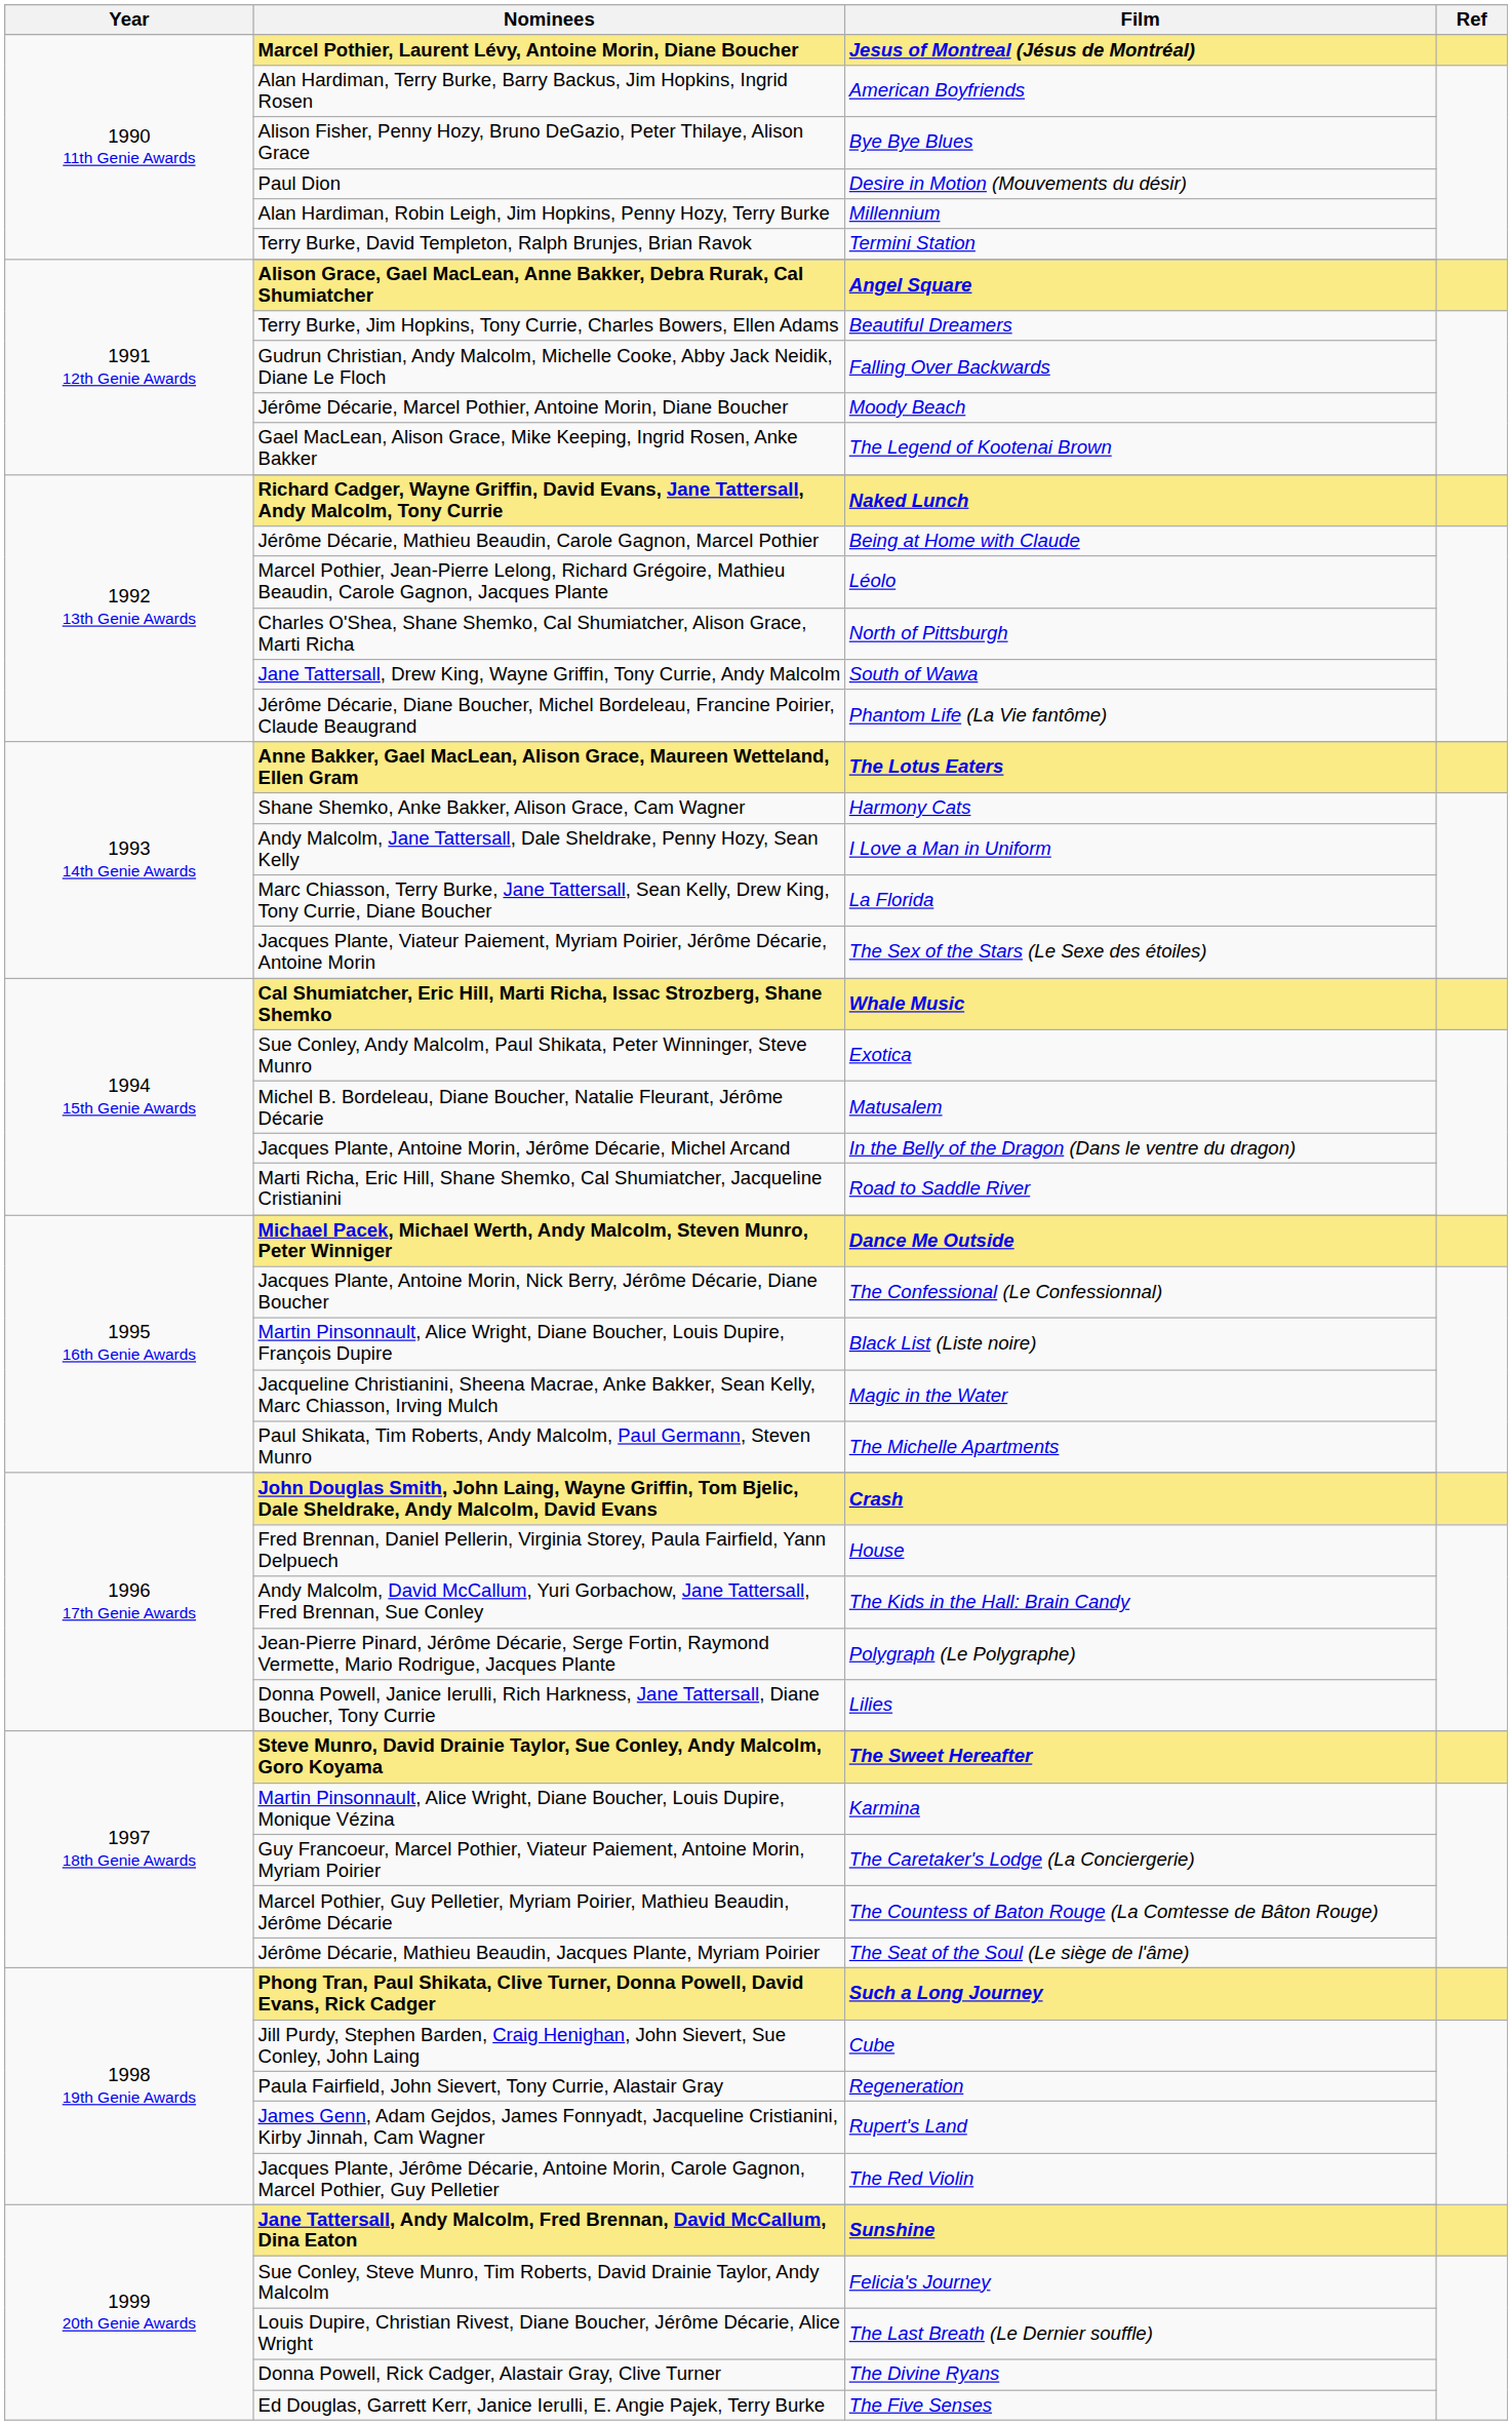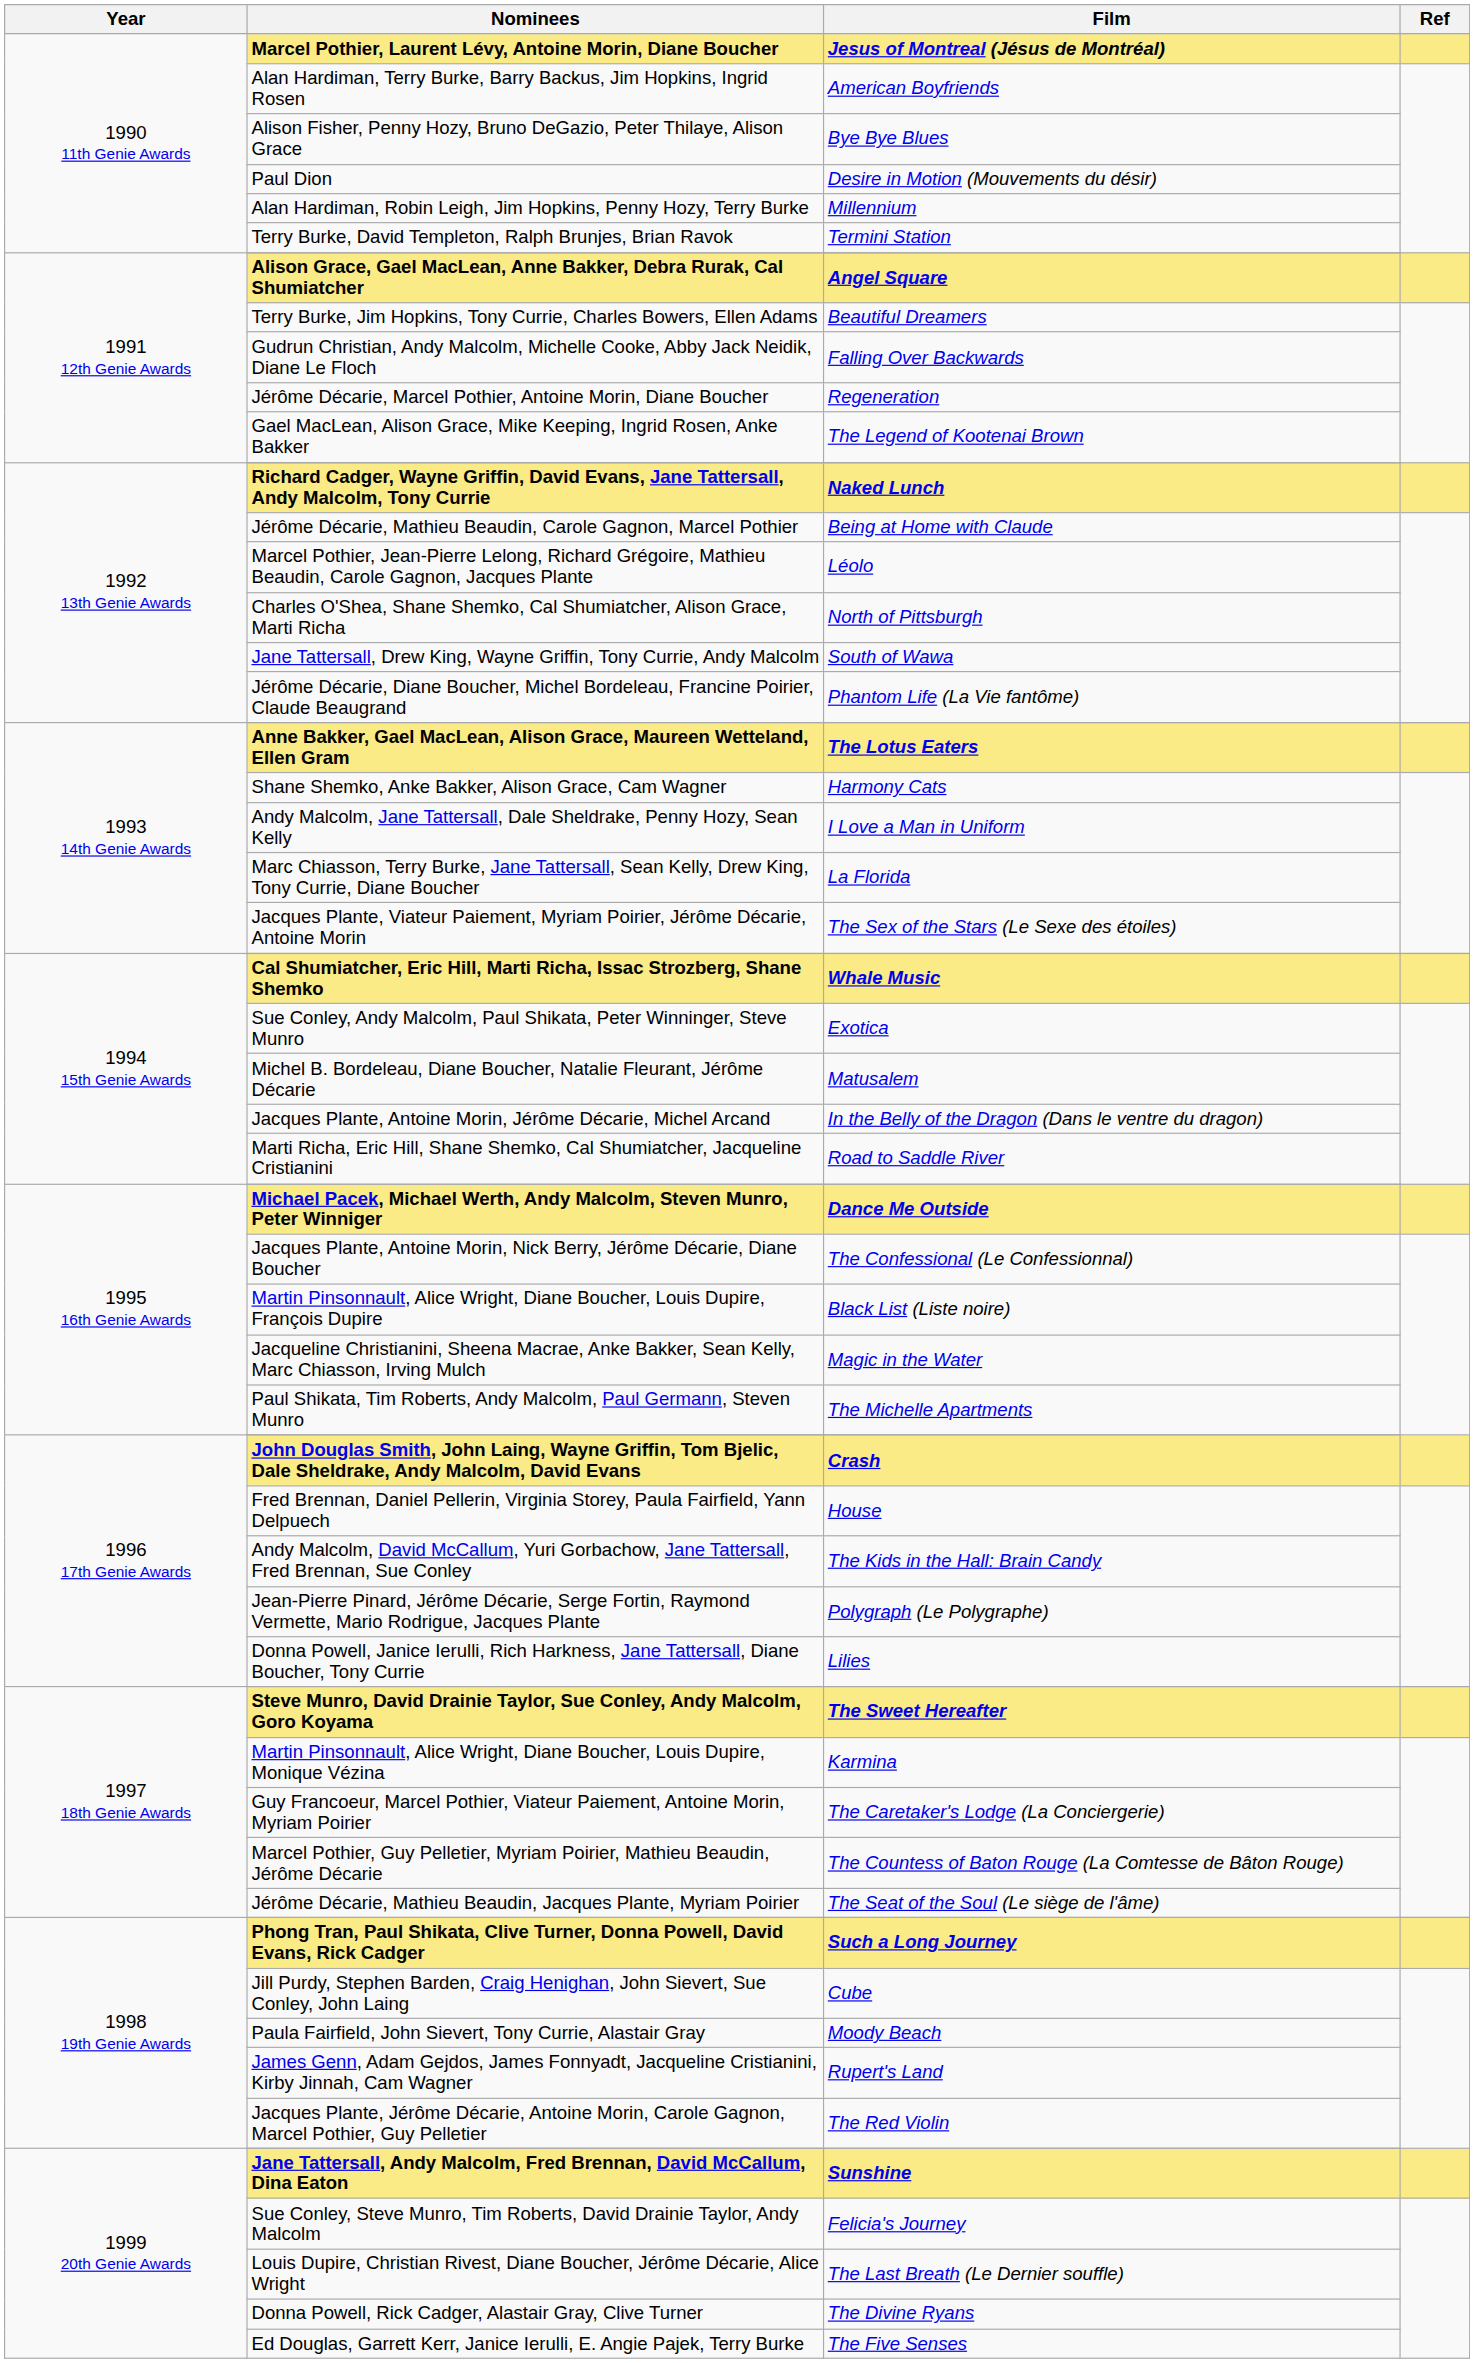 <table class="wikitable" style="width:100%;">
 <tr style="background:#bebebe;">
 <th style="width:8%;">Year</th>
 <th style="width:19%;">Nominees</th>
 <th style="width:19%;">Film</th>
 <th style="width:2%;">Ref</th>
 </tr>
 <tr>
 <td rowspan="7" align="center">1990 <br> <small><a href='#'>11th Genie Awards</a></small></td>
 </tr>
 <tr style="background:#FAEB86;">
 <td><strong>Marcel Pothier, Laurent Lévy, Antoine Morin, Diane Boucher</strong></td>
 <td><strong><em><a href='#'>Jesus of Montreal</a> (Jésus de Montréal)</em></strong></td>
 <td></td>
 </tr>
 <tr>
 <td>Alan Hardiman, Terry Burke, Barry Backus, Jim Hopkins, Ingrid Rosen</td>
 <td><em><a href='#'>American Boyfriends</a></em></td>
 </tr>
 <tr>
 <td>Alison Fisher, Penny Hozy, Bruno DeGazio, Peter Thilaye, Alison Grace</td>
 <td><em><a href='#'>Bye Bye Blues</a></em></td>
 </tr>
 <tr>
 <td>Paul Dion</td>
 <td><em><a href='#'>Desire in Motion</a> (Mouvements du désir)</em></td>
 </tr>
 <tr>
 <td>Alan Hardiman, Robin Leigh, Jim Hopkins, Penny Hozy, Terry Burke</td>
 <td><em><a href='#'>Millennium</a></em></td>
 </tr>
 <tr>
 <td>Terry Burke, David Templeton, Ralph Brunjes, Brian Ravok</td>
 <td><em><a href='#'>Termini Station</a></em></td>
 </tr>
 <tr>
 <td rowspan="6" align="center">1991 <br> <small><a href='#'>12th Genie Awards</a></small></td>
 </tr>
 <tr style="background:#FAEB86;">
 <td><strong>Alison Grace, Gael MacLean, Anne Bakker, Debra Rurak, Cal Shumiatcher</strong></td>
 <td><strong><em><a href='#'>Angel Square</a></em></strong></td>
 <td></td>
 </tr>
 <tr>
 <td>Terry Burke, Jim Hopkins, Tony Currie, Charles Bowers, Ellen Adams</td>
 <td><em><a href='#'>Beautiful Dreamers</a></em></td>
 </tr>
 <tr>
 <td>Gudrun Christian, Andy Malcolm, Michelle Cooke, Abby Jack Neidik, Diane Le Floch</td>
 <td><em><a href='#'>Falling Over Backwards</a></em></td>
 </tr>
 <tr>
 <td>Jérôme Décarie, Marcel Pothier, Antoine Morin, Diane Boucher</td>
-<td><em><a href='#'>Moody Beach</a></em></td>
+<td><em><a href='#'>Regeneration</a></em></td>
 </tr>
 <tr>
 <td>Gael MacLean, Alison Grace, Mike Keeping, Ingrid Rosen, Anke Bakker</td>
 <td><em><a href='#'>The Legend of Kootenai Brown</a></em></td>
 </tr>
 <tr>
 <td rowspan="7" align="center">1992 <br> <small><a href='#'>13th Genie Awards</a></small></td>
 </tr>
 <tr style="background:#FAEB86;">
 <td><strong>Richard Cadger, Wayne Griffin, David Evans, <a href='#'>Jane Tattersall</a>, Andy Malcolm, Tony Currie</strong></td>
 <td><strong><em><a href='#'>Naked Lunch</a></em></strong></td>
 <td></td>
 </tr>
 <tr>
 <td>Jérôme Décarie, Mathieu Beaudin, Carole Gagnon, Marcel Pothier</td>
 <td><em><a href='#'>Being at Home with Claude</a></em></td>
 <td rowspan=5></td>
 </tr>
 <tr>
 <td>Marcel Pothier, Jean-Pierre Lelong, Richard Grégoire, Mathieu Beaudin, Carole Gagnon, Jacques Plante</td>
 <td><em><a href='#'>Léolo</a></em></td>
 </tr>
 <tr>
 <td>Charles O'Shea, Shane Shemko, Cal Shumiatcher, Alison Grace, Marti Richa</td>
 <td><em><a href='#'>North of Pittsburgh</a></em></td>
 </tr>
 <tr>
 <td><a href='#'>Jane Tattersall</a>, Drew King, Wayne Griffin, Tony Currie, Andy Malcolm</td>
 <td><em><a href='#'>South of Wawa</a></em></td>
 </tr>
 <tr>
 <td>Jérôme Décarie, Diane Boucher, Michel Bordeleau, Francine Poirier, Claude Beaugrand</td>
 <td><em><a href='#'>Phantom Life</a> (La Vie fantôme)</em></td>
 </tr>
 <tr>
 <td rowspan="6" align="center">1993 <br> <small><a href='#'>14th Genie Awards</a></small></td>
 </tr>
 <tr style="background:#FAEB86;">
 <td><strong>Anne Bakker, Gael MacLean, Alison Grace, Maureen Wetteland, Ellen Gram</strong></td>
 <td><strong><em><a href='#'>The Lotus Eaters</a></em></strong></td>
 <td></td>
 </tr>
 <tr>
 <td>Shane Shemko, Anke Bakker, Alison Grace, Cam Wagner</td>
 <td><em><a href='#'>Harmony Cats</a></em></td>
 <td rowspan=4></td>
 </tr>
 <tr>
 <td>Andy Malcolm, <a href='#'>Jane Tattersall</a>, Dale Sheldrake, Penny Hozy, Sean Kelly</td>
 <td><em><a href='#'>I Love a Man in Uniform</a></em></td>
 </tr>
 <tr>
 <td>Marc Chiasson, Terry Burke, <a href='#'>Jane Tattersall</a>, Sean Kelly, Drew King, Tony Currie, Diane Boucher</td>
 <td><em><a href='#'>La Florida</a></em></td>
 </tr>
 <tr>
 <td>Jacques Plante, Viateur Paiement, Myriam Poirier, Jérôme Décarie, Antoine Morin</td>
 <td><em><a href='#'>The Sex of the Stars</a> (Le Sexe des étoiles)</em></td>
 </tr>
 <tr>
 <td rowspan="6" align="center">1994 <br> <small><a href='#'>15th Genie Awards</a></small></td>
 </tr>
 <tr style="background:#FAEB86;">
 <td><strong>Cal Shumiatcher, Eric Hill, Marti Richa, Issac Strozberg, Shane Shemko</strong></td>
 <td><strong><em><a href='#'>Whale Music</a></em></strong></td>
 <td></td>
 </tr>
 <tr>
 <td>Sue Conley, Andy Malcolm, Paul Shikata, Peter Winninger, Steve Munro</td>
 <td><em><a href='#'>Exotica</a></em></td>
 </tr>
 <tr>
 <td>Michel B. Bordeleau, Diane Boucher, Natalie Fleurant, Jérôme Décarie</td>
 <td><em><a href='#'>Matusalem</a></em></td>
 </tr>
 <tr>
 <td>Jacques Plante, Antoine Morin, Jérôme Décarie, Michel Arcand</td>
 <td><em><a href='#'>In the Belly of the Dragon</a> (Dans le ventre du dragon)</em></td>
 </tr>
 <tr>
 <td>Marti Richa, Eric Hill, Shane Shemko, Cal Shumiatcher, Jacqueline Cristianini</td>
 <td><em><a href='#'>Road to Saddle River</a></em></td>
 </tr>
 <tr>
 <td rowspan="6" align="center">1995 <br> <small><a href='#'>16th Genie Awards</a></small></td>
 </tr>
 <tr style="background:#FAEB86;">
 <td><strong><a href='#'>Michael Pacek</a>, Michael Werth, Andy Malcolm, Steven Munro, Peter Winniger</strong></td>
 <td><strong><em><a href='#'>Dance Me Outside</a></em></strong></td>
 <td></td>
 </tr>
 <tr>
 <td>Jacques Plante, Antoine Morin, Nick Berry, Jérôme Décarie, Diane Boucher</td>
 <td><em><a href='#'>The Confessional</a> (Le Confessionnal)</em></td>
 </tr>
 <tr>
 <td><a href='#'>Martin Pinsonnault</a>, Alice Wright, Diane Boucher, Louis Dupire, François Dupire</td>
 <td><em><a href='#'>Black List</a> (Liste noire)</em></td>
 </tr>
 <tr>
 <td>Jacqueline Christianini, Sheena Macrae, Anke Bakker, Sean Kelly, Marc Chiasson, Irving Mulch</td>
 <td><em><a href='#'>Magic in the Water</a></em></td>
 </tr>
 <tr>
 <td>Paul Shikata, Tim Roberts, Andy Malcolm, <a href='#'>Paul Germann</a>, Steven Munro</td>
 <td><em><a href='#'>The Michelle Apartments</a></em></td>
 </tr>
 <tr>
 <td rowspan="6" align="center">1996 <br> <small><a href='#'>17th Genie Awards</a></small></td>
 </tr>
 <tr style="background:#FAEB86;">
 <td><strong><a href='#'>John Douglas Smith</a>, John Laing, Wayne Griffin, Tom Bjelic, Dale Sheldrake, Andy Malcolm, David Evans</strong></td>
 <td><strong><em><a href='#'>Crash</a></em></strong></td>
 <td></td>
 </tr>
 <tr>
 <td>Fred Brennan, Daniel Pellerin, Virginia Storey, Paula Fairfield, Yann Delpuech</td>
 <td><em><a href='#'>House</a></em></td>
 <td rowspan=4></td>
 </tr>
 <tr>
 <td>Andy Malcolm, <a href='#'>David McCallum</a>, Yuri Gorbachow, <a href='#'>Jane Tattersall</a>, Fred Brennan, Sue Conley</td>
 <td><em><a href='#'>The Kids in the Hall: Brain Candy</a></em></td>
 </tr>
 <tr>
 <td>Jean-Pierre Pinard, Jérôme Décarie, Serge Fortin, Raymond Vermette, Mario Rodrigue, Jacques Plante</td>
 <td><em><a href='#'>Polygraph</a> (Le Polygraphe)</em></td>
 </tr>
 <tr>
 <td>Donna Powell, Janice Ierulli, Rich Harkness, <a href='#'>Jane Tattersall</a>, Diane Boucher, Tony Currie</td>
 <td><em><a href='#'>Lilies</a></em></td>
 </tr>
 <tr>
 <td rowspan="6" align="center">1997 <br> <small><a href='#'>18th Genie Awards</a></small></td>
 </tr>
 <tr style="background:#FAEB86;">
 <td><strong>Steve Munro, David Drainie Taylor, Sue Conley, Andy Malcolm, Goro Koyama</strong></td>
 <td><strong><em><a href='#'>The Sweet Hereafter</a></em></strong></td>
 <td></td>
 </tr>
 <tr>
 <td><a href='#'>Martin Pinsonnault</a>, Alice Wright, Diane Boucher, Louis Dupire, Monique Vézina</td>
 <td><em><a href='#'>Karmina</a></em></td>
 <td rowspan=4></td>
 </tr>
 <tr>
 <td>Guy Francoeur, Marcel Pothier, Viateur Paiement, Antoine Morin, Myriam Poirier</td>
 <td><em><a href='#'>The Caretaker's Lodge</a> (La Conciergerie)</em></td>
 </tr>
 <tr>
 <td>Marcel Pothier, Guy Pelletier, Myriam Poirier, Mathieu Beaudin, Jérôme Décarie</td>
 <td><em><a href='#'>The Countess of Baton Rouge</a> (La Comtesse de Bâton Rouge)</em></td>
 </tr>
 <tr>
 <td>Jérôme Décarie, Mathieu Beaudin, Jacques Plante, Myriam Poirier</td>
 <td><em><a href='#'>The Seat of the Soul</a> (Le siège de l'âme)</em></td>
 </tr>
 <tr>
 <td rowspan="6" align="center">1998 <br> <small><a href='#'>19th Genie Awards</a></small></td>
 </tr>
 <tr style="background:#FAEB86;">
 <td><strong>Phong Tran, Paul Shikata, Clive Turner, Donna Powell, David Evans, Rick Cadger</strong></td>
 <td><strong><em><a href='#'>Such a Long Journey</a></em></strong></td>
 <td></td>
 </tr>
 <tr>
 <td>Jill Purdy, Stephen Barden, <a href='#'>Craig Henighan</a>, John Sievert, Sue Conley, John Laing</td>
 <td><em><a href='#'>Cube</a></em></td>
 </tr>
 <tr>
 <td>Paula Fairfield, John Sievert, Tony Currie, Alastair Gray</td>
-<td><em><a href='#'>Regeneration</a></em></td>
+<td><em><a href='#'>Moody Beach</a></em></td>
 </tr>
 <tr>
 <td><a href='#'>James Genn</a>, Adam Gejdos, James Fonnyadt, Jacqueline Cristianini, Kirby Jinnah, Cam Wagner</td>
 <td><em><a href='#'>Rupert's Land</a></em></td>
 </tr>
 <tr>
 <td>Jacques Plante, Jérôme Décarie, Antoine Morin, Carole Gagnon, Marcel Pothier, Guy Pelletier</td>
 <td><em><a href='#'>The Red Violin</a></em></td>
 </tr>
 <tr>
 <td rowspan="6" align="center">1999 <br> <small><a href='#'>20th Genie Awards</a></small></td>
 </tr>
 <tr style="background:#FAEB86;">
 <td><strong><a href='#'>Jane Tattersall</a>, Andy Malcolm, Fred Brennan, <a href='#'>David McCallum</a>, Dina Eaton</strong></td>
 <td><strong><em><a href='#'>Sunshine</a></em></strong></td>
 <td></td>
 </tr>
 <tr>
 <td>Sue Conley, Steve Munro, Tim Roberts, David Drainie Taylor, Andy Malcolm</td>
 <td><em><a href='#'>Felicia's Journey</a></em></td>
 </tr>
 <tr>
 <td>Louis Dupire, Christian Rivest, Diane Boucher, Jérôme Décarie, Alice Wright</td>
 <td><em><a href='#'>The Last Breath</a> (Le Dernier souffle)</em></td>
 </tr>
 <tr>
 <td>Donna Powell, Rick Cadger, Alastair Gray, Clive Turner</td>
 <td><em><a href='#'>The Divine Ryans</a></em></td>
 </tr>
 <tr>
 <td>Ed Douglas, Garrett Kerr, Janice Ierulli, E. Angie Pajek, Terry Burke</td>
 <td><em><a href='#'>The Five Senses</a></em></td>
 </tr>
 </table>
